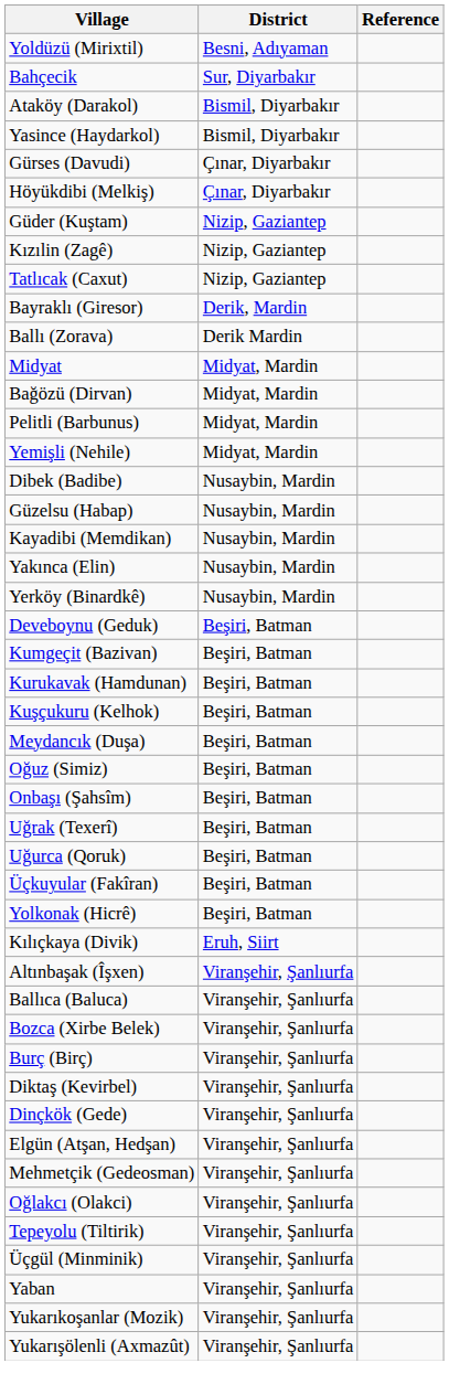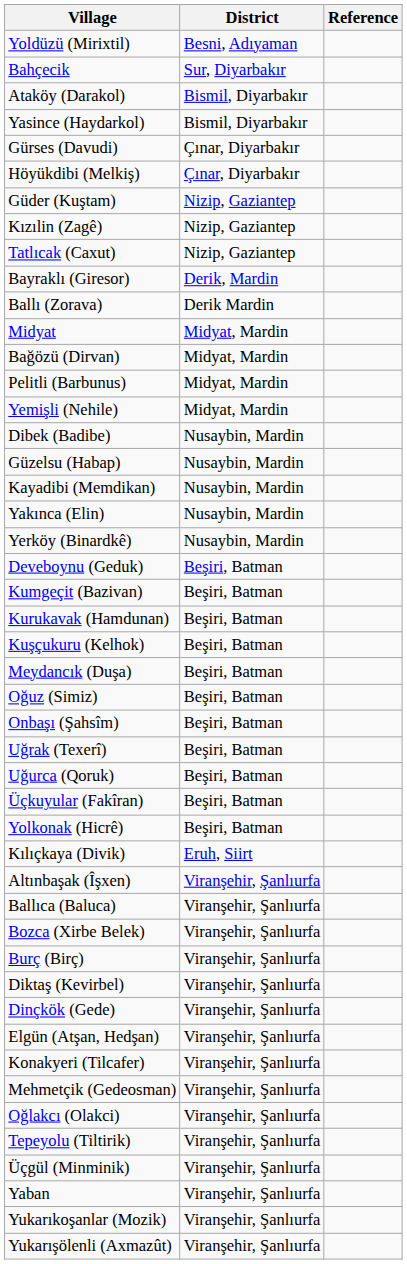 <table class="wikitable">
 <tr>
 <th>Village</th>
 <th>District</th>
 <th>Reference</th>
 </tr>
 <tr>
 <td><a href='#'>Yoldüzü</a> (Mirixtil)</td>
 <td><a href='#'>Besni</a>, <a href='#'>Adıyaman</a></td>
 <td></td>
 </tr>
 <tr>
 <td><a href='#'>Bahçecik</a></td>
 <td><a href='#'>Sur</a>, <a href='#'>Diyarbakır</a></td>
 <td></td>
 </tr>
 <tr>
 <td>Ataköy (Darakol)</td>
 <td><a href='#'>Bismil</a>, Diyarbakır</td>
 <td></td>
 </tr>
 <tr>
 <td>Yasince (Haydarkol)</td>
 <td>Bismil, Diyarbakır</td>
 <td></td>
 </tr>
 <tr>
 <td>Gürses (Davudi)</td>
 <td>Çınar, Diyarbakır</td>
 <td></td>
 </tr>
 <tr>
 <td>Höyükdibi (Melkiş)</td>
 <td><a href='#'>Çınar</a>, Diyarbakır</td>
 <td></td>
 </tr>
 <tr>
 <td>Güder (Kuştam)</td>
 <td><a href='#'>Nizip</a>, <a href='#'>Gaziantep</a></td>
 <td></td>
 </tr>
 <tr>
 <td>Kızılin (Zagê)</td>
 <td>Nizip, Gaziantep</td>
 <td></td>
 </tr>
 <tr>
 <td><a href='#'>Tatlıcak</a> (Caxut)</td>
 <td>Nizip, Gaziantep</td>
 <td></td>
 </tr>
 <tr>
 <td>Bayraklı (Giresor)</td>
 <td><a href='#'>Derik</a>, <a href='#'>Mardin</a></td>
 <td></td>
 </tr>
 <tr>
 <td>Ballı (Zorava)</td>
 <td>Derik Mardin</td>
 <td></td>
 </tr>
 <tr>
 <td><a href='#'>Midyat</a></td>
 <td><a href='#'>Midyat</a>, Mardin</td>
 <td></td>
 </tr>
 <tr>
 <td>Bağözü (Dirvan)</td>
 <td>Midyat, Mardin</td>
 <td></td>
 </tr>
 <tr>
 <td>Pelitli (Barbunus)</td>
 <td>Midyat, Mardin</td>
 <td></td>
 </tr>
 <tr>
 <td><a href='#'>Yemişli</a> (Nehile)</td>
 <td>Midyat, Mardin</td>
 <td></td>
 </tr>
 <tr>
 <td>Dibek (Badibe)</td>
 <td>Nusaybin, Mardin</td>
 <td></td>
 </tr>
 <tr>
 <td>Güzelsu (Habap)</td>
 <td>Nusaybin, Mardin</td>
 <td></td>
 </tr>
 <tr>
 <td>Kayadibi (Memdikan)</td>
 <td>Nusaybin, Mardin</td>
 <td></td>
 </tr>
 <tr>
 <td>Yakınca (Elin)</td>
 <td>Nusaybin, Mardin</td>
 <td></td>
 </tr>
 <tr>
 <td>Yerköy (Binardkê)</td>
 <td>Nusaybin, Mardin</td>
 <td></td>
 </tr>
 <tr>
 <td><a href='#'>Deveboynu</a> (Geduk)</td>
 <td><a href='#'>Beşiri</a>, Batman</td>
 <td></td>
 </tr>
 <tr>
 <td><a href='#'>Kumgeçit</a> (Bazivan)</td>
 <td>Beşiri, Batman</td>
 <td></td>
 </tr>
 <tr>
 <td><a href='#'>Kurukavak</a> (Hamdunan)</td>
 <td>Beşiri, Batman</td>
 <td></td>
 </tr>
 <tr>
 <td><a href='#'>Kuşçukuru</a> (Kelhok)</td>
 <td>Beşiri, Batman</td>
 <td></td>
 </tr>
 <tr>
 <td><a href='#'>Meydancık</a> (Duşa)</td>
 <td>Beşiri, Batman</td>
 <td></td>
 </tr>
 <tr>
 <td><a href='#'>Oğuz</a> (Simiz)</td>
 <td>Beşiri, Batman</td>
 <td></td>
 </tr>
 <tr>
 <td><a href='#'>Onbaşı</a> (Şahsîm)</td>
 <td>Beşiri, Batman</td>
 <td></td>
 </tr>
 <tr>
 <td><a href='#'>Uğrak</a> (Texerî)</td>
 <td>Beşiri, Batman</td>
 <td></td>
 </tr>
 <tr>
 <td><a href='#'>Uğurca</a> (Qoruk)</td>
 <td>Beşiri, Batman</td>
 <td></td>
 </tr>
 <tr>
 <td><a href='#'>Üçkuyular</a> (Fakîran)</td>
 <td>Beşiri, Batman</td>
 <td></td>
 </tr>
 <tr>
 <td><a href='#'>Yolkonak</a> (Hicrê)</td>
 <td>Beşiri, Batman</td>
 <td></td>
 </tr>
 <tr>
 <td>Kılıçkaya (Divik)</td>
 <td><a href='#'>Eruh</a>, <a href='#'>Siirt</a></td>
 <td></td>
 </tr>
 <tr>
 <td>Altınbaşak (Îşxen)</td>
 <td><a href='#'>Viranşehir</a>, <a href='#'>Şanlıurfa</a></td>
 <td></td>
 </tr>
 <tr>
 <td>Ballıca (Baluca)</td>
 <td>Viranşehir, Şanlıurfa</td>
 <td></td>
 </tr>
 <tr>
 <td><a href='#'>Bozca</a> (Xirbe Belek)</td>
 <td>Viranşehir, Şanlıurfa</td>
 <td></td>
 </tr>
 <tr>
 <td><a href='#'>Burç</a> (Birç)</td>
 <td>Viranşehir, Şanlıurfa</td>
 <td></td>
 </tr>
 <tr>
 <td>Diktaş (Kevirbel)</td>
 <td>Viranşehir, Şanlıurfa</td>
 <td></td>
 </tr>
 <tr>
 <td><a href='#'>Dinçkök</a> (Gede)</td>
 <td>Viranşehir, Şanlıurfa</td>
 <td></td>
 </tr>
 <tr>
 <td>Elgün (Atşan, Hedşan)</td>
 <td>Viranşehir, Şanlıurfa</td>
 <td></td>
 </tr>
 <tr>
+<td>Konakyeri (Tilcafer)</td>
+<td>Viranşehir, Şanlıurfa</td>
+<td></td>
+</tr>
+<tr>
 <td>Mehmetçik (Gedeosman)</td>
 <td>Viranşehir, Şanlıurfa</td>
 <td></td>
 </tr>
 <tr>
 <td><a href='#'>Oğlakcı</a> (Olakci)</td>
 <td>Viranşehir, Şanlıurfa</td>
 <td></td>
 </tr>
 <tr>
 <td><a href='#'>Tepeyolu</a> (Tiltirik)</td>
 <td>Viranşehir, Şanlıurfa</td>
 <td></td>
 </tr>
 <tr>
 <td>Üçgül (Minminik)</td>
 <td>Viranşehir, Şanlıurfa</td>
 <td></td>
 </tr>
 <tr>
 <td>Yaban</td>
 <td>Viranşehir, Şanlıurfa</td>
 <td></td>
 </tr>
 <tr>
 <td>Yukarıkoşanlar (Mozik)</td>
 <td>Viranşehir, Şanlıurfa</td>
 <td></td>
 </tr>
 <tr>
 <td>Yukarışölenli (Axmazût)</td>
 <td>Viranşehir, Şanlıurfa</td>
 <td></td>
 </tr>
 </table>
